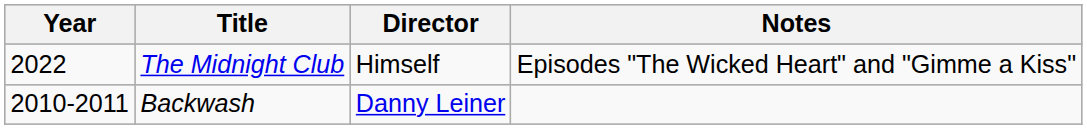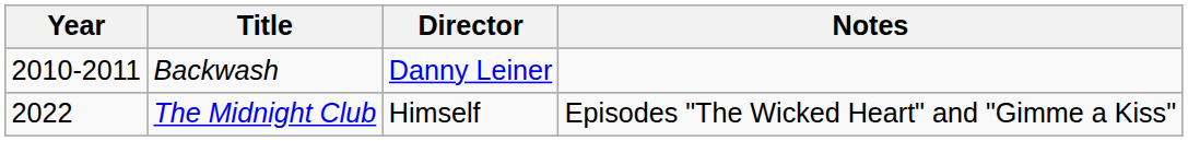 <table class="wikitable plainrowheaders">
 <tr>
 <th>Year</th>
 <th>Title</th>
 <th>Director</th>
 <th>Notes</th>
 </tr>
 <tr>
+<td>2010-2011</td>
+<td><em>Backwash</em></td>
+<td><a href='#'>Danny Leiner</a></td>
+<td></td>
+</tr>
+<tr>
 <td>2022</td>
 <td><em><a href='#'>The Midnight Club</a></em></td>
 <td>Himself</td>
 <td>Episodes "The Wicked Heart" and "Gimme a Kiss"</td>
 </tr>
-<tr>
-<td>2010-2011</td>
-<td><em>Backwash</em></td>
-<td><a href='#'>Danny Leiner</a></td>
-<td></td>
-</tr>
 </table>
